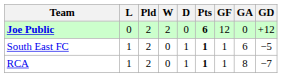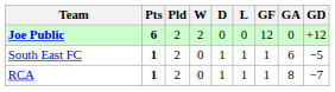 <table class="wikitable" style="text-align: center;">
 <tr>
 <th width="165">Team</th>
-<th width="20">L</th>
+<th width="20">Pts</th>
 <th width="20">Pld</th>
 <th width="20">W</th>
 <th width="20">D</th>
-<th width="20">Pts</th>
+<th width="20">L</th>
 <th width="20">GF</th>
 <th width="20">GA</th>
 <th width="20">GD</th>
 </tr>
 <tr bgcolor=#ccffcc>
 <td style="text-align:left;"> <strong><a href='#'>Joe Public</a></strong></td>
-<td>0</td>
+<td><strong>6</strong></td>
 <td>2</td>
 <td>2</td>
 <td>0</td>
-<td><strong>6</strong></td>
+<td>0</td>
 <td>12</td>
 <td>0</td>
 <td>+12</td>
 </tr>
 <tr bgcolor=FFFFFF>
 <td style="text-align:left;"> <a href='#'>South East FC</a></td>
-<td>1</td>
+<td><strong>1</strong></td>
 <td>2</td>
 <td>0</td>
 <td>1</td>
-<td><strong>1</strong></td>
+<td>1</td>
 <td>1</td>
 <td>6</td>
 <td>−5</td>
 </tr>
 <tr bgcolor=FFFFFF>
 <td style="text-align:left;"> <a href='#'>RCA</a></td>
-<td>1</td>
+<td><strong>1</strong></td>
 <td>2</td>
 <td>0</td>
 <td>1</td>
-<td><strong>1</strong></td>
+<td>1</td>
 <td>1</td>
 <td>8</td>
 <td>−7</td>
 </tr>
 </table>
